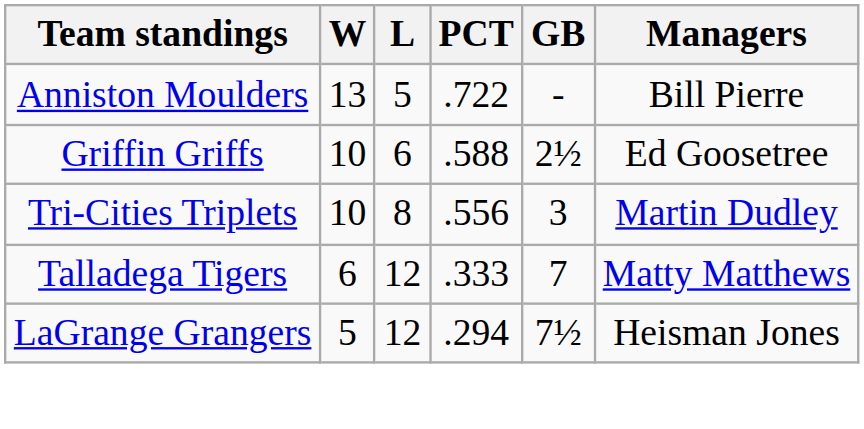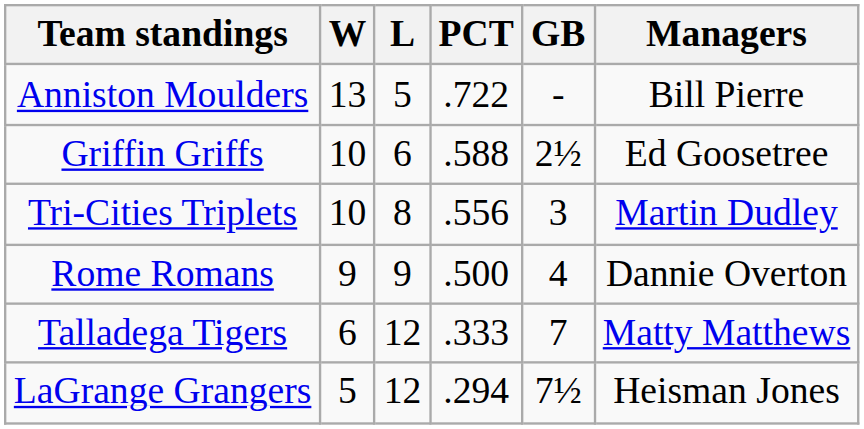 <table class="wikitable" style="text-align:center">
 <tr>
 <th>Team standings</th>
 <th>W</th>
 <th>L</th>
 <th>PCT</th>
 <th>GB</th>
 <th>Managers</th>
 </tr>
 <tr>
 <td><a href='#'>Anniston Moulders</a></td>
 <td>13</td>
 <td>5</td>
 <td>.722</td>
 <td>-</td>
 <td>Bill Pierre</td>
 </tr>
 <tr>
 <td><a href='#'>Griffin Griffs</a></td>
 <td>10</td>
 <td>6</td>
 <td>.588</td>
 <td>2½</td>
 <td>Ed Goosetree</td>
 </tr>
 <tr>
 <td><a href='#'>Tri-Cities Triplets</a></td>
 <td>10</td>
 <td>8</td>
 <td>.556</td>
 <td>3</td>
 <td><a href='#'>Martin Dudley</a></td>
 </tr>
 <tr>
+<td><a href='#'>Rome Romans</a></td>
+<td>9</td>
+<td>9</td>
+<td>.500</td>
+<td>4</td>
+<td>Dannie Overton</td>
+</tr>
+<tr>
 <td><a href='#'>Talladega Tigers</a></td>
 <td>6</td>
 <td>12</td>
 <td>.333</td>
 <td>7</td>
 <td><a href='#'>Matty Matthews</a></td>
 </tr>
 <tr>
 <td><a href='#'>LaGrange Grangers</a></td>
 <td>5</td>
 <td>12</td>
 <td>.294</td>
 <td>7½</td>
 <td>Heisman Jones</td>
 </tr>
 </table>
